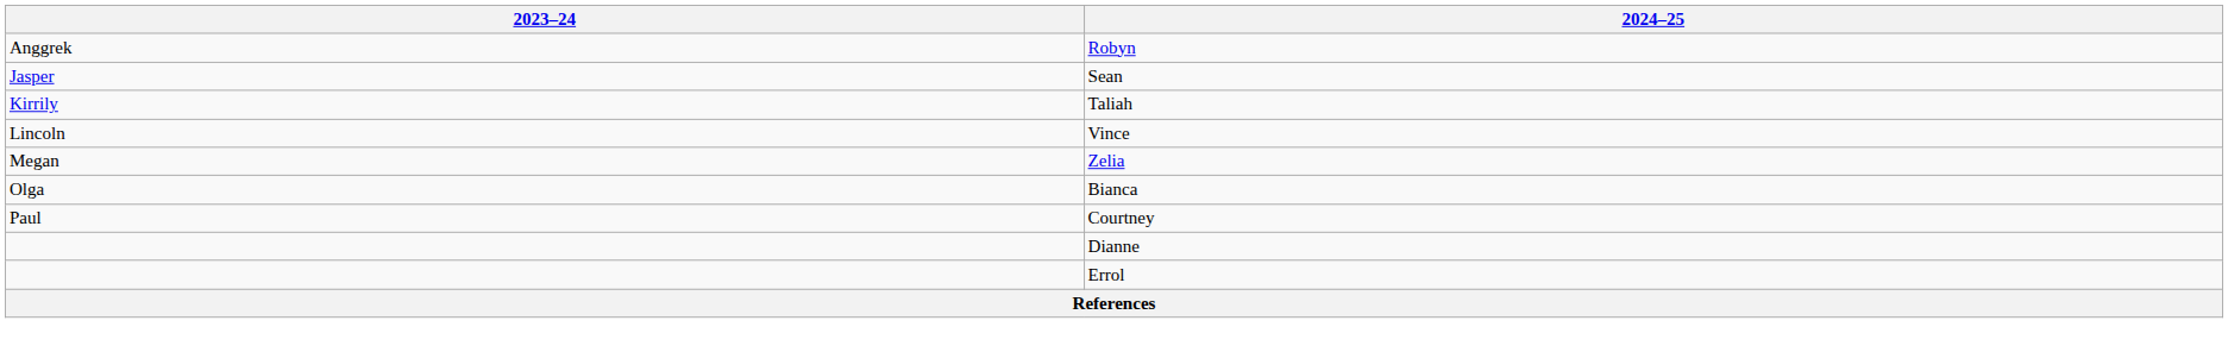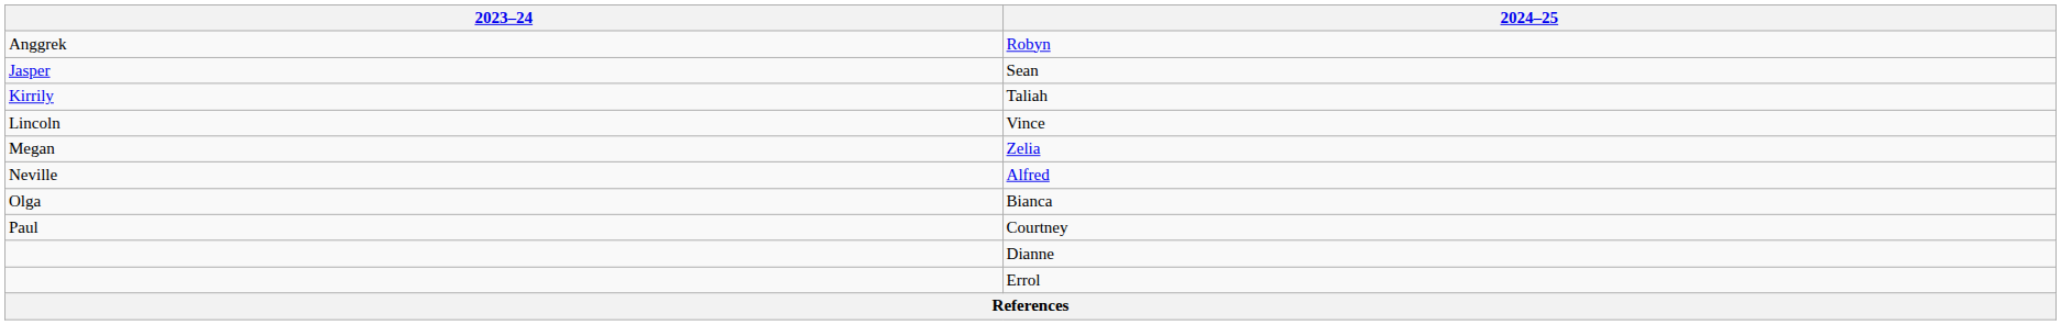 <table class="wikitable" width="100%">
 <tr>
 <th><a href='#'>2023–24</a></th>
 <th><a href='#'>2024–25</a></th>
 </tr>
 <tr>
 <td>Anggrek</td>
 <td><a href='#'>Robyn</a></td>
 </tr>
 <tr>
 <td><a href='#'>Jasper</a></td>
 <td>Sean</td>
 </tr>
 <tr>
 <td><a href='#'>Kirrily</a></td>
 <td>Taliah</td>
 </tr>
 <tr>
 <td>Lincoln</td>
 <td>Vince</td>
 </tr>
 <tr>
 <td>Megan</td>
 <td><a href='#'>Zelia</a></td>
 </tr>
 <tr>
+<td>Neville</td>
+<td><a href='#'>Alfred</a></td>
+</tr>
+<tr>
 <td>Olga</td>
 <td>Bianca</td>
 </tr>
 <tr>
 <td>Paul</td>
 <td>Courtney</td>
 </tr>
 <tr>
 <td></td>
 <td>Dianne</td>
 </tr>
 <tr>
 <td></td>
 <td>Errol</td>
 </tr>
 <tr>
 <th colspan=2>References</th>
 </tr>
 </table>
